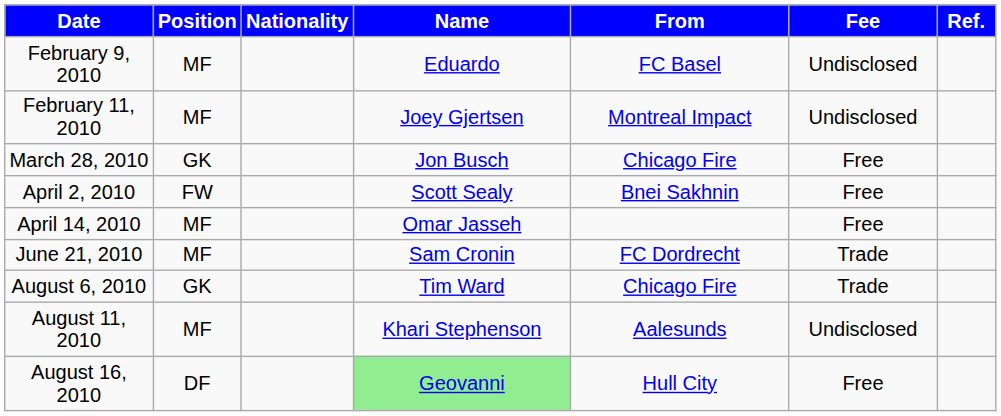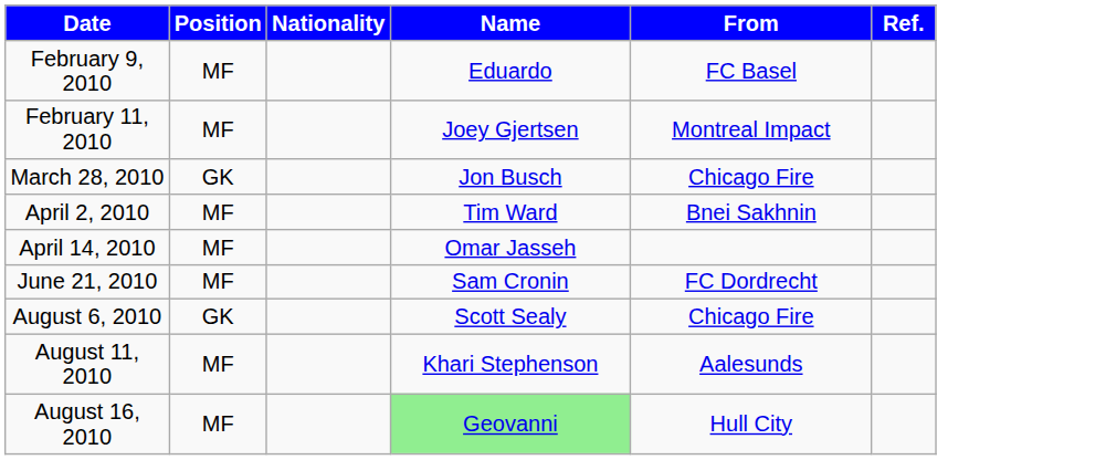 <table class="wikitable"  style="text-align:center; font-size:90%; ">
 <tr>
 <th style="background:#00f; color:white; width:100px;">Date</th>
 <th style="background:#00f; color:white; width:50px;">Position</th>
 <th style="background:#00f; color:white; width:50px;">Nationality</th>
 <th style="background:#00f; color:white; width:150px;">Name</th>
 <th style="background:#00f; color:white; width:150px;">From</th>
-<th style="background:#00f; color:white; width:100px;">Fee</th>
 <th style="background:#00f; color:white; width:35px;">Ref.</th>
 </tr>
 <tr>
 <td>February 9, 2010</td>
 <td>MF</td>
 <td></td>
 <td><a href='#'>Eduardo</a></td>
 <td><a href='#'>FC Basel</a></td>
-<td>Undisclosed</td>
 <td></td>
 </tr>
 <tr>
 <td>February 11, 2010</td>
 <td>MF</td>
 <td></td>
 <td><a href='#'>Joey Gjertsen</a></td>
 <td><a href='#'>Montreal Impact</a></td>
-<td>Undisclosed</td>
 <td></td>
 </tr>
 <tr>
 <td>March 28, 2010</td>
 <td>GK</td>
 <td></td>
 <td><a href='#'>Jon Busch</a></td>
 <td><a href='#'>Chicago Fire</a></td>
-<td>Free</td>
 <td></td>
 </tr>
 <tr>
 <td>April 2, 2010</td>
-<td>FW</td>
+<td>MF</td>
 <td></td>
-<td><a href='#'>Scott Sealy</a></td>
+<td><a href='#'>Tim Ward</a></td>
 <td><a href='#'>Bnei Sakhnin</a></td>
-<td>Free</td>
 <td></td>
 </tr>
 <tr>
 <td>April 14, 2010</td>
 <td>MF</td>
 <td></td>
 <td><a href='#'>Omar Jasseh</a></td>
 <td></td>
-<td>Free</td>
 <td></td>
 </tr>
 <tr>
 <td>June 21, 2010</td>
 <td>MF</td>
 <td></td>
 <td><a href='#'>Sam Cronin</a></td>
 <td><a href='#'>FC Dordrecht</a></td>
-<td>Trade</td>
 <td></td>
 </tr>
 <tr>
 <td>August 6, 2010</td>
 <td>GK</td>
 <td></td>
-<td><a href='#'>Tim Ward</a></td>
+<td><a href='#'>Scott Sealy</a></td>
 <td><a href='#'>Chicago Fire</a></td>
-<td>Trade</td>
 <td></td>
 </tr>
 <tr>
 <td>August 11, 2010</td>
 <td>MF</td>
 <td></td>
 <td><a href='#'>Khari Stephenson</a></td>
 <td><a href='#'>Aalesunds</a></td>
-<td>Undisclosed</td>
 <td></td>
 </tr>
 <tr>
 <td>August 16, 2010</td>
-<td>DF</td>
+<td>MF</td>
 <td></td>
 <td style="background: lightgreen;"><a href='#'>Geovanni</a></td>
 <td><a href='#'>Hull City</a></td>
-<td>Free</td>
 <td></td>
 </tr>
 </table>
